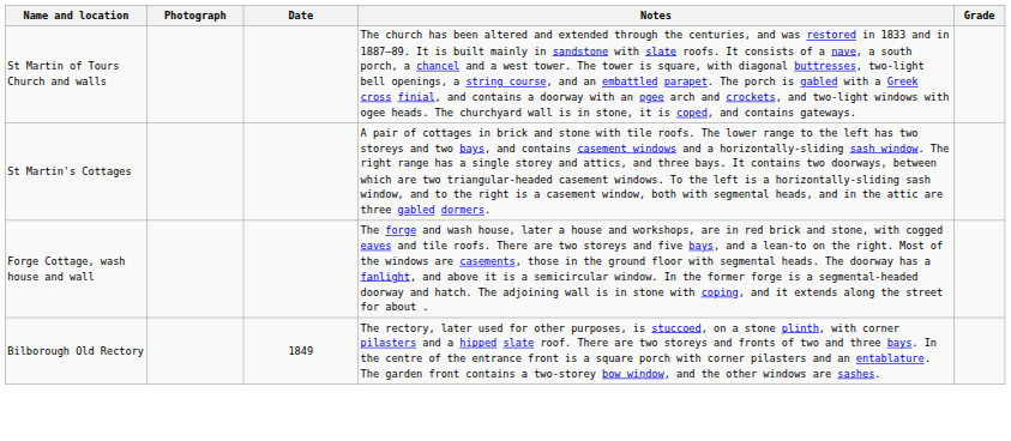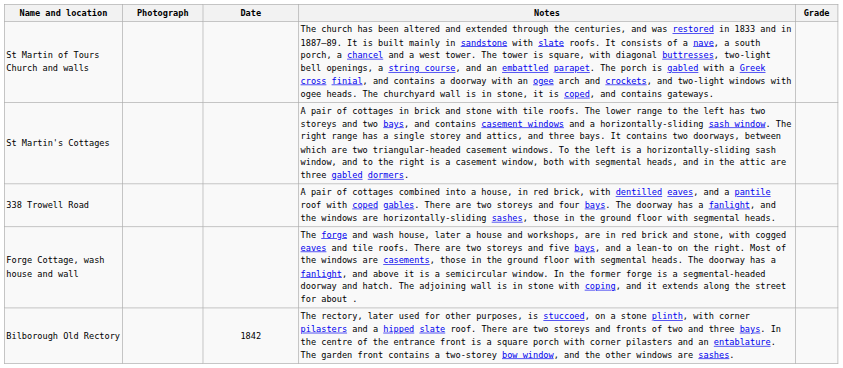 <table class="wikitable sortable plainrowheaders" style="width:100%; border:0px; text-align:left; line-height:150%">
 <tr>
 <th scope="col"  style="width:150px">Name and location</th>
 <th scope="col"  style="width:100px" class="unsortable">Photograph</th>
 <th scope="col"  style="width:120px">Date</th>
 <th scope="col"  style="width:650px" class="unsortable">Notes</th>
 <th scope="col"  style="width:50px">Grade</th>
 </tr>
 <tr>
 <td>St Martin of Tours Church and walls<br><small></small></td>
 <td></td>
 <td align="center"></td>
 <td>The church has been altered and extended through the centuries, and was <a href='#'>restored</a> in 1833 and in 1887–89.  It is built mainly in <a href='#'>sandstone</a> with <a href='#'>slate</a> roofs.  It consists of a <a href='#'>nave</a>, a south porch, a <a href='#'>chancel</a> and a west tower.  The tower is square, with diagonal <a href='#'>buttresses</a>, two-light bell openings, a <a href='#'>string course</a>, and an <a href='#'>embattled</a> <a href='#'>parapet</a>.  The porch is <a href='#'>gabled</a> with a <a href='#'>Greek cross</a> <a href='#'>finial</a>, and contains a doorway with an <a href='#'>ogee</a> arch and <a href='#'>crockets</a>, and two-light windows with ogee heads.  The churchyard wall is in stone, it is <a href='#'>coped</a>, and contains gateways.</td>
 <td align="center" ></td>
 </tr>
 <tr>
 <td>St Martin's Cottages<br><small></small></td>
 <td></td>
 <td align="center"></td>
 <td>A pair of cottages in brick and stone with tile roofs.  The lower range to the left has two storeys and two <a href='#'>bays</a>, and contains <a href='#'>casement windows</a> and a horizontally-sliding <a href='#'>sash window</a>.  The right range has a single storey and attics, and three bays.  It contains two doorways, between which are two triangular-headed casement windows.  To the left is a horizontally-sliding sash window, and to the right is a casement window, both with segmental heads, and in the attic are three <a href='#'>gabled</a> <a href='#'>dormers</a>.</td>
 <td align="center" ></td>
 </tr>
 <tr>
+<td>338 Trowell Road<br><small></small></td>
+<td></td>
+<td align="center"></td>
+<td>A pair of cottages combined into a house, in red brick, with <a href='#'>dentilled</a> <a href='#'>eaves</a>, and a <a href='#'>pantile</a> roof with <a href='#'>coped</a> <a href='#'>gables</a>.  There are two storeys and four <a href='#'>bays</a>.  The doorway has a <a href='#'>fanlight</a>, and the windows are horizontally-sliding <a href='#'>sashes</a>, those in the ground floor with segmental heads.</td>
+<td align="center" ></td>
+</tr>
+<tr>
 <td>Forge Cottage, wash house and wall<br><small></small></td>
 <td></td>
 <td align="center"></td>
 <td>The <a href='#'>forge</a> and wash house, later a house and workshops, are in red brick and stone, with cogged <a href='#'>eaves</a> and tile roofs.  There are two storeys and five <a href='#'>bays</a>, and a lean-to on the right.  Most of the windows are <a href='#'>casements</a>, those in the ground floor with segmental heads.  The doorway has a <a href='#'>fanlight</a>, and above it is a semicircular window.  In the former forge is a segmental-headed doorway and hatch.  The adjoining wall is in stone with <a href='#'>coping</a>, and it extends along the street for about .</td>
 <td align="center" ></td>
 </tr>
 <tr>
 <td>Bilborough Old Rectory<br><small></small></td>
 <td></td>
-<td align="center">1849</td>
+<td align="center">1842</td>
 <td>The rectory, later used for other purposes, is <a href='#'>stuccoed</a>, on a stone <a href='#'>plinth</a>, with corner <a href='#'>pilasters</a> and a <a href='#'>hipped</a> <a href='#'>slate</a> roof.  There are two storeys and fronts of two and three <a href='#'>bays</a>.  In the centre of the entrance front is a square porch with corner pilasters and an <a href='#'>entablature</a>.  The garden front contains a two-storey <a href='#'>bow window</a>, and the other windows are <a href='#'>sashes</a>.</td>
 <td align="center" ></td>
 </tr>
 <tr>
 </tr>
 </table>
